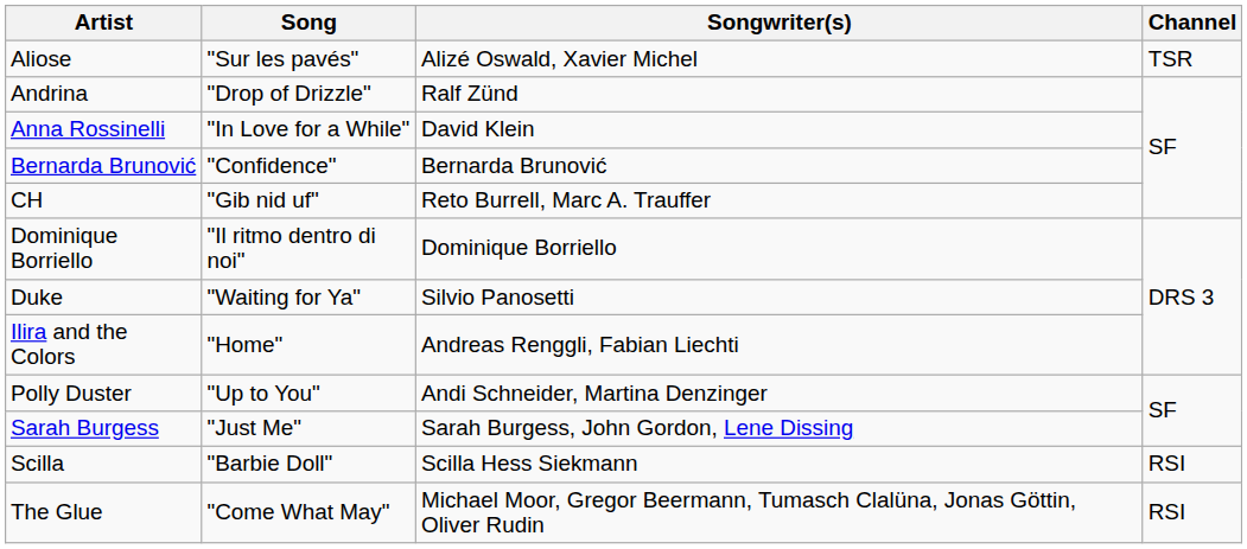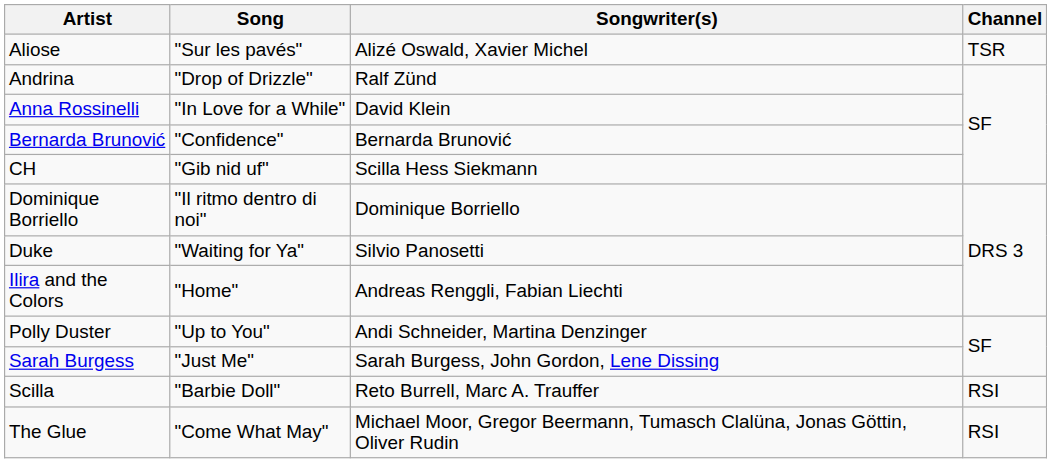 <table class="sortable wikitable" style="margin: 1em auto 1em auto;">
 <tr>
 <th>Artist</th>
 <th>Song</th>
 <th>Songwriter(s)</th>
 <th>Channel</th>
 </tr>
 <tr>
 <td align="left">Aliose</td>
 <td align="left">"Sur les pavés"</td>
 <td align="left">Alizé Oswald, Xavier Michel</td>
 <td>TSR</td>
 </tr>
 <tr>
 <td align="left">Andrina</td>
 <td align="left">"Drop of Drizzle"</td>
 <td align="left">Ralf Zünd</td>
 <td rowspan="4">SF</td>
 </tr>
 <tr>
 <td align="left"><a href='#'>Anna Rossinelli</a></td>
 <td align="left">"In Love for a While"</td>
 <td align="left">David Klein</td>
 </tr>
 <tr>
 <td align="left"><a href='#'>Bernarda Brunović</a></td>
 <td align="left">"Confidence"</td>
 <td align="left">Bernarda Brunović</td>
 </tr>
 <tr>
 <td align="left">CH</td>
 <td align="left">"Gib nid uf"</td>
-<td align="left">Reto Burrell, Marc A. Trauffer</td>
+<td align="left">Scilla Hess Siekmann</td>
 </tr>
 <tr>
 <td align="left">Dominique Borriello</td>
 <td align="left">"Il ritmo dentro di noi"</td>
 <td align="left">Dominique Borriello</td>
 <td rowspan="3">DRS 3</td>
 </tr>
 <tr>
 <td align="left">Duke</td>
 <td align="left">"Waiting for Ya"</td>
 <td align="left">Silvio Panosetti</td>
 </tr>
 <tr>
 <td align="left"><a href='#'>Ilira</a> and the Colors</td>
 <td align="left">"Home"</td>
 <td align="left">Andreas Renggli, Fabian Liechti</td>
 </tr>
 <tr>
 <td align="left">Polly Duster</td>
 <td align="left">"Up to You"</td>
 <td align="left">Andi Schneider, Martina Denzinger</td>
 <td rowspan="2">SF</td>
 </tr>
 <tr>
 <td align="left"><a href='#'>Sarah Burgess</a></td>
 <td align="left">"Just Me"</td>
 <td align="left">Sarah Burgess, John Gordon, <a href='#'>Lene Dissing</a></td>
 </tr>
 <tr>
 <td align="left">Scilla</td>
 <td align="left">"Barbie Doll"</td>
-<td align="left">Scilla Hess Siekmann</td>
+<td align="left">Reto Burrell, Marc A. Trauffer</td>
 <td>RSI</td>
 </tr>
 <tr>
 <td align="left">The Glue</td>
 <td align="left">"Come What May"</td>
 <td align="left">Michael Moor, Gregor Beermann, Tumasch Clalüna, Jonas Göttin, Oliver Rudin</td>
 <td>RSI</td>
 </tr>
 </table>
